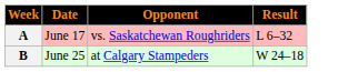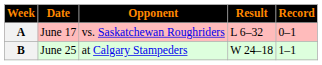 <table class="wikitable sortable">
 <tr>
 <th style="background:black;color:#FF8800;">Week</th>
 <th style="background:black;color:#FF8800;">Date</th>
 <th style="background:black;color:#FF8800;">Opponent</th>
 <th style="background:black;color:#FF8800;">Result</th>
+<th style="background:black;color:#FF8800;">Record</th>
 </tr>
 <tr style="background:#ffbbbb">
 <th>A</th>
 <td>June 17</td>
 <td>vs. <a href='#'>Saskatchewan Roughriders</a></td>
 <td>L 6–32</td>
+<td>0–1</td>
 </tr>
 <tr style="background:#ddffdd">
 <th>B</th>
 <td>June 25</td>
 <td>at <a href='#'>Calgary Stampeders</a></td>
 <td>W 24–18</td>
+<td>1–1</td>
 </tr>
 </table>
